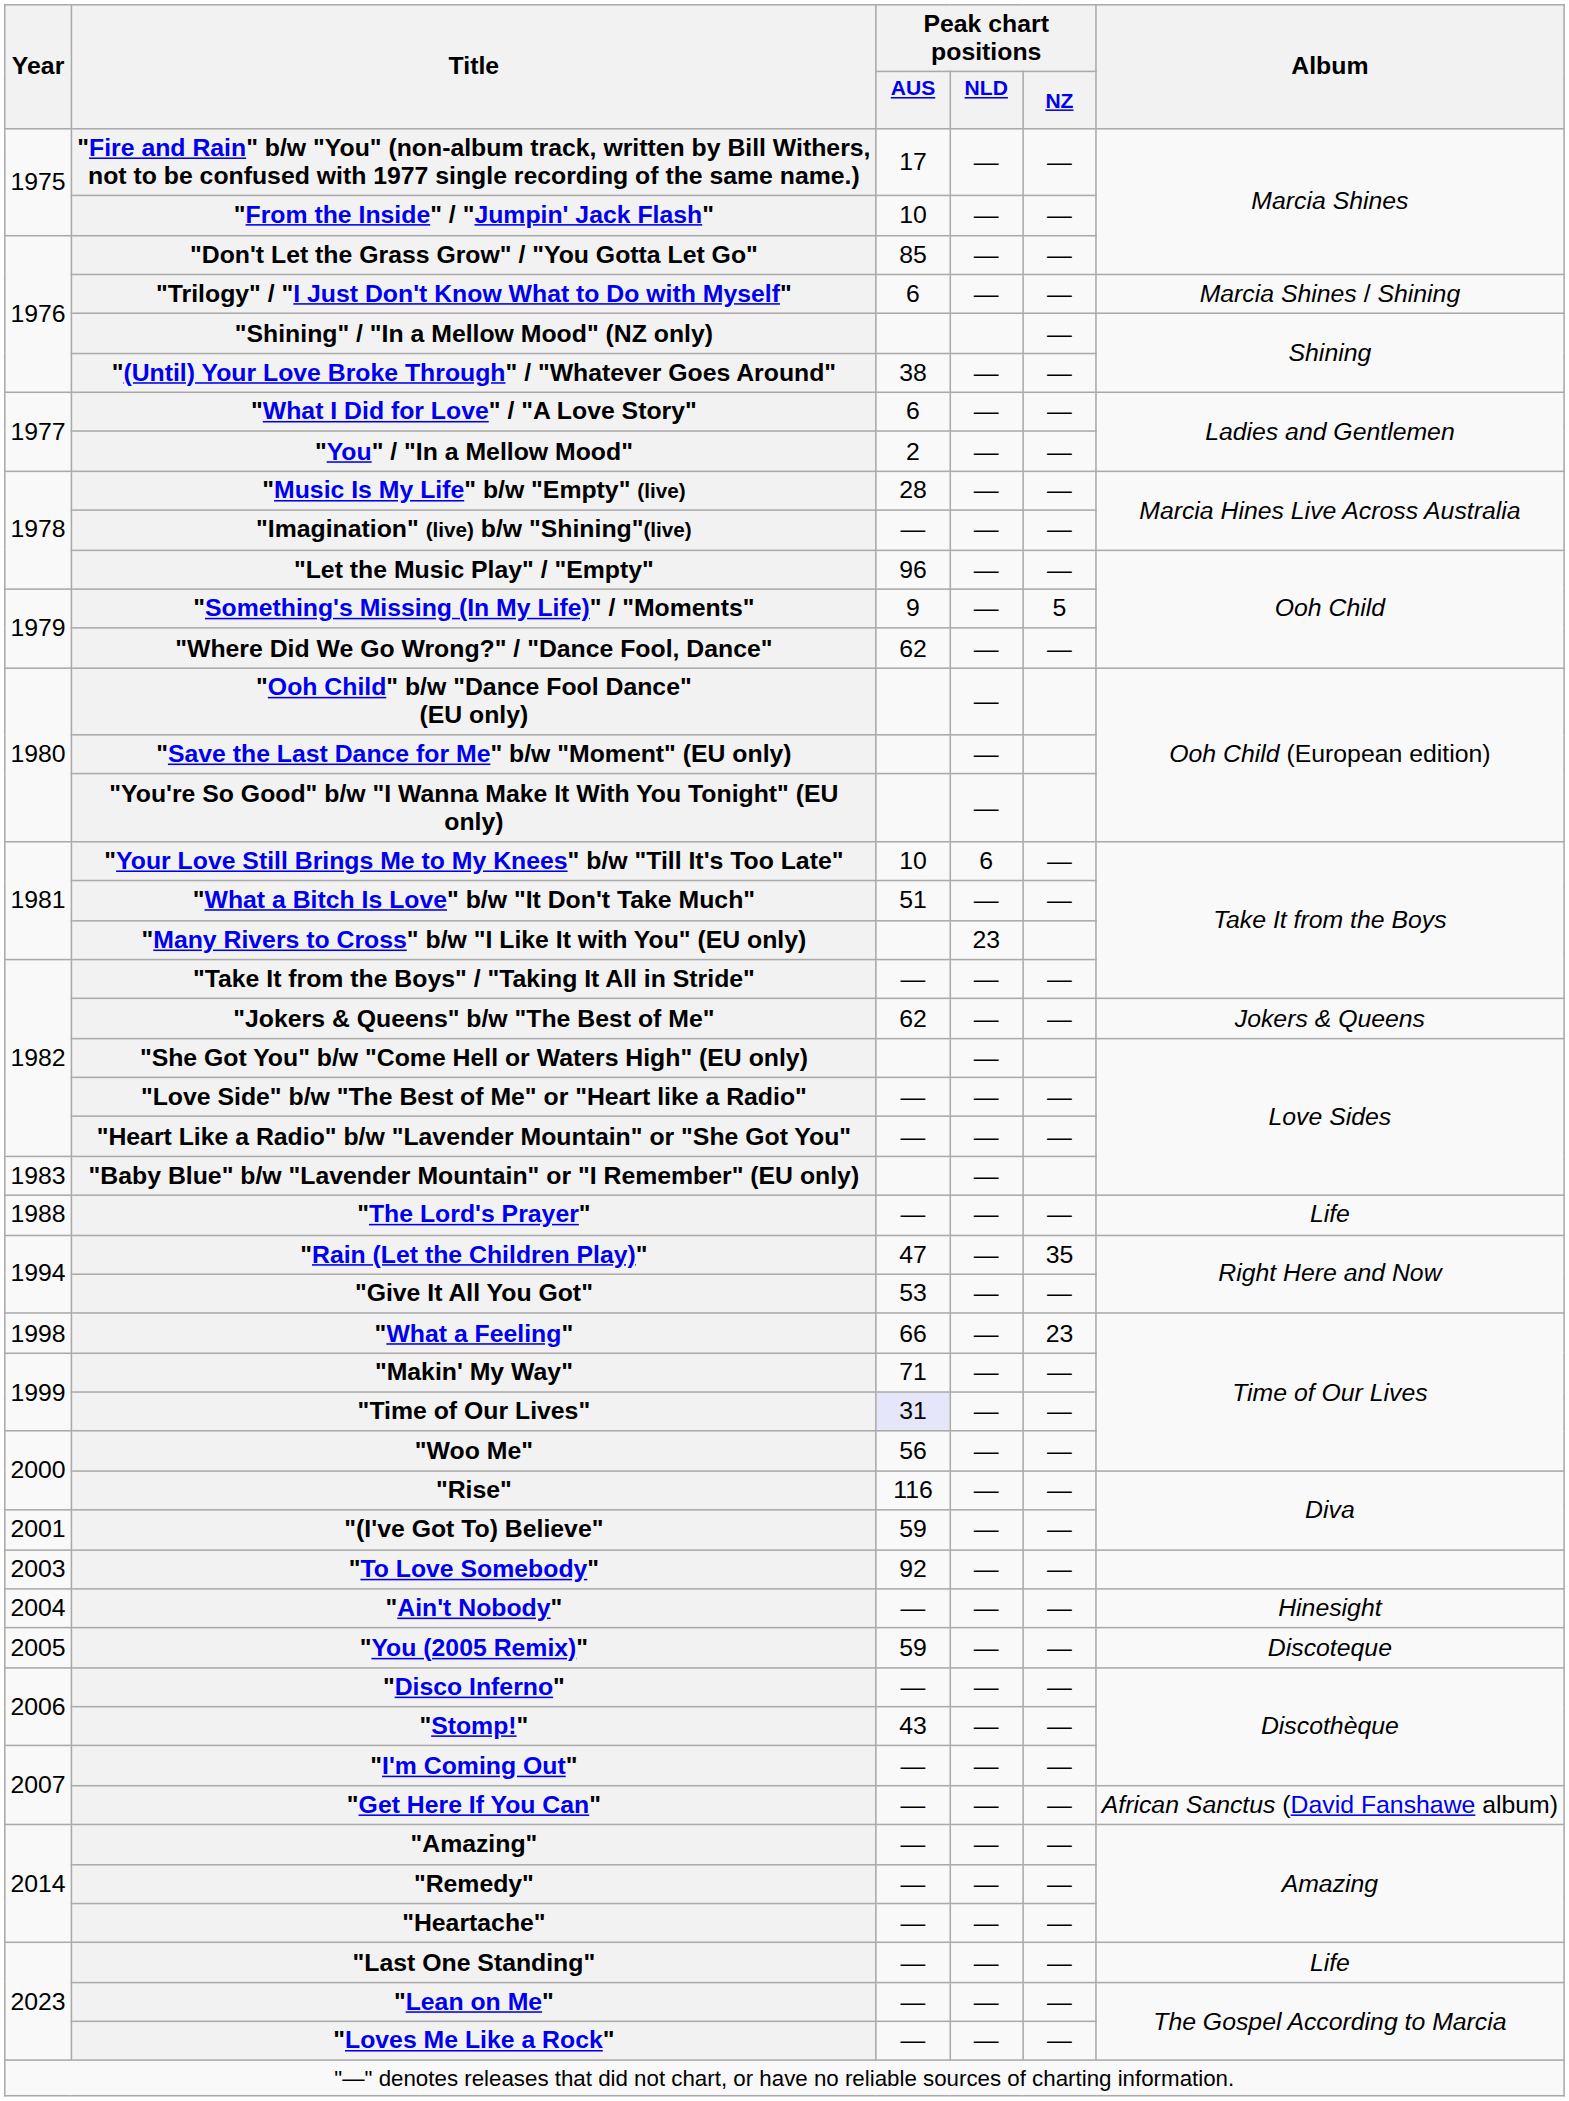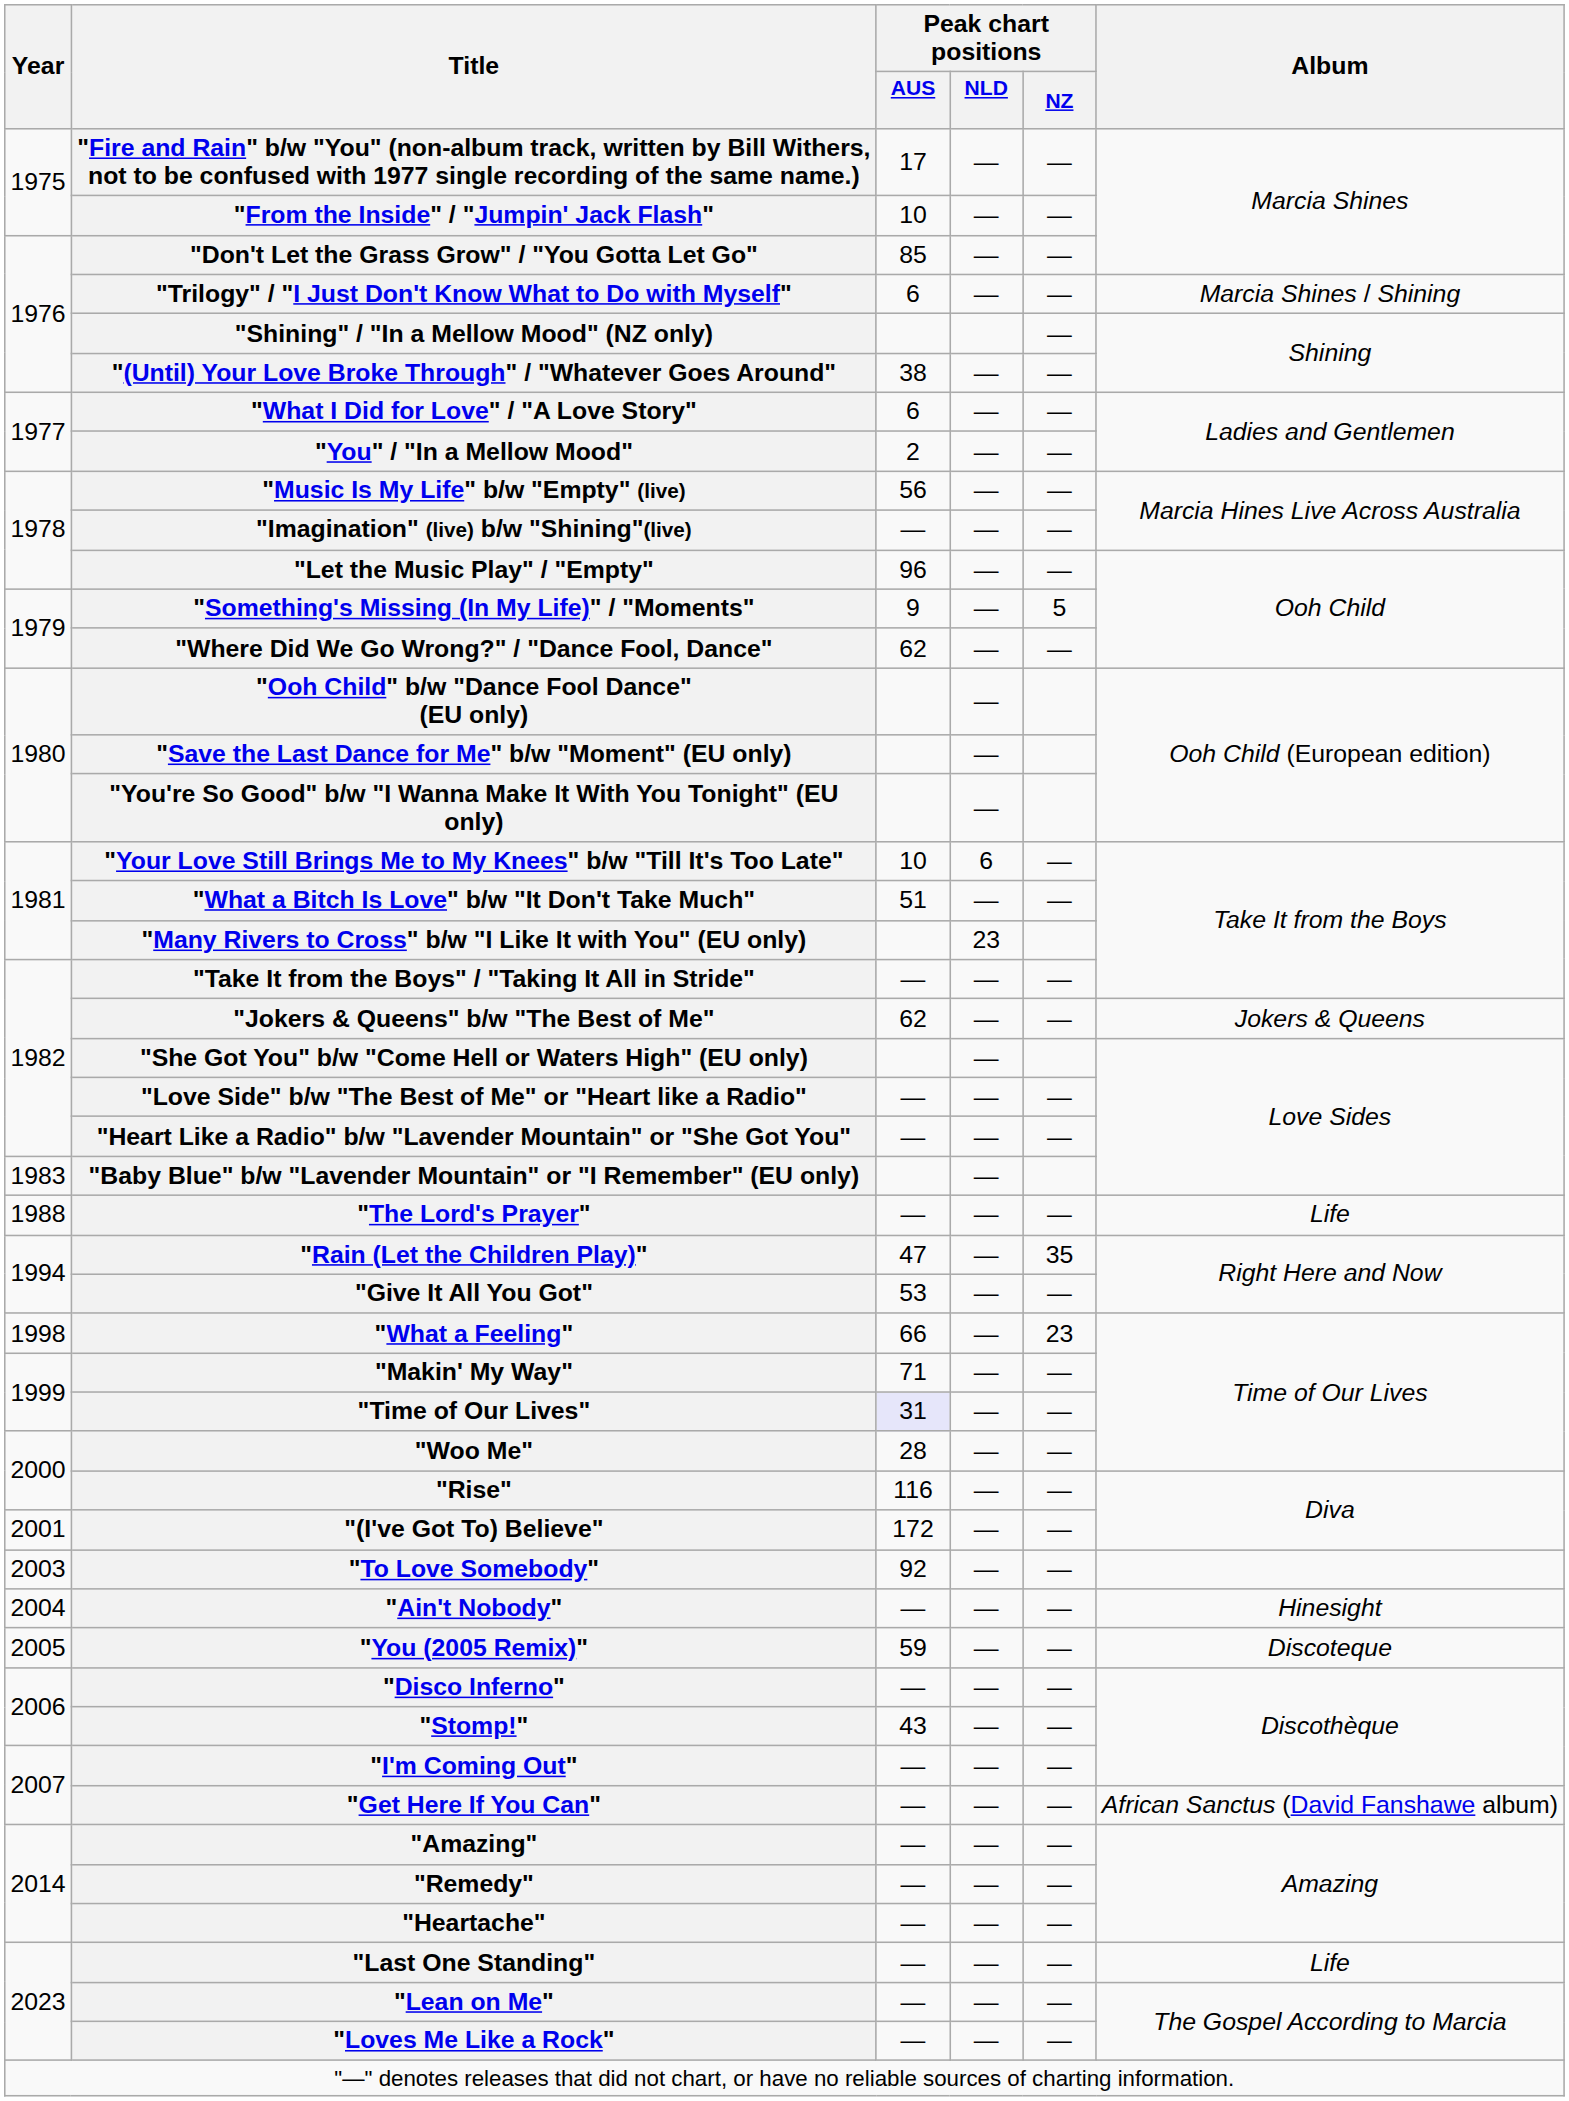 <table class="wikitable plainrowheaders" style="text-align:center;" border="1">
 <tr>
 <th scope="col" rowspan="2">Year</th>
 <th scope="col" rowspan="2" style="width:32em;">Title</th>
 <th scope="col" colspan="3">Peak chart positions</th>
 <th scope="col" rowspan="2">Album</th>
 </tr>
 <tr>
 <th scope="col" style="width:3em; font-size:85%"><a href='#'>AUS</a><br><br></th>
 <th scope="col" style="width:3em; font-size:85%"><a href='#'>NLD</a><br><br></th>
 <th scope="col" style="width:3em; font-size:85%"><a href='#'>NZ</a><br></th>
 </tr>
 <tr>
 <td rowspan="2">1975</td>
 <th scope="row">"<a href='#'>Fire and Rain</a>" b/w "You" (non-album track, written by Bill Withers, not to be confused with 1977 single recording of the same name.)</th>
 <td>17</td>
 <td>—</td>
 <td>—</td>
 <td rowspan="3"><em>Marcia Shines</em></td>
 </tr>
 <tr>
 <th scope="row">"<a href='#'>From the Inside</a>" / "<a href='#'>Jumpin' Jack Flash</a>"</th>
 <td>10</td>
 <td>—</td>
 <td>—</td>
 </tr>
 <tr>
 <td rowspan="4">1976</td>
 <th scope="row">"Don't Let the Grass Grow" / "You Gotta Let Go"</th>
 <td>85</td>
 <td>—</td>
 <td>—</td>
 </tr>
 <tr>
 <th scope="row">"Trilogy" / "<a href='#'>I Just Don't Know What to Do with Myself</a>"</th>
 <td>6</td>
 <td>—</td>
 <td>—</td>
 <td><em>Marcia Shines</em> / <em>Shining</em></td>
 </tr>
 <tr>
 <th scope="row">"Shining" / "In a Mellow Mood" (NZ only)</th>
 <td></td>
 <td></td>
 <td>—</td>
 <td rowspan="2"><em>Shining</em></td>
 </tr>
 <tr>
 <th scope="row">"<a href='#'>(Until) Your Love Broke Through</a>" / "Whatever Goes Around"</th>
 <td>38</td>
 <td>—</td>
 <td>—</td>
 </tr>
 <tr>
 <td rowspan="2">1977</td>
 <th scope="row">"<a href='#'>What I Did for Love</a>" / "A Love Story"</th>
 <td>6</td>
 <td>—</td>
 <td>—</td>
 <td rowspan="2"><em>Ladies and Gentlemen</em></td>
 </tr>
 <tr>
 <th scope="row">"<a href='#'>You</a>" / "In a Mellow Mood"</th>
 <td>2</td>
 <td>—</td>
 <td>—</td>
 </tr>
 <tr>
 <td rowspan="3">1978</td>
 <th scope="row">"<a href='#'>Music Is My Life</a>" b/w "Empty" <small>(live)</small></th>
-<td>28</td>
+<td>56</td>
 <td>—</td>
 <td>—</td>
 <td rowspan="2"><em>Marcia Hines Live Across Australia</em></td>
 </tr>
 <tr>
 <th scope="row">"Imagination" <small>(live)</small> b/w "Shining"<small>(live)</small></th>
 <td>—</td>
 <td>—</td>
 <td>—</td>
 </tr>
 <tr>
 <th scope="row">"Let the Music Play" / "Empty"</th>
 <td>96</td>
 <td>—</td>
 <td>—</td>
 <td rowspan="3"><em>Ooh Child</em></td>
 </tr>
 <tr>
 <td rowspan="2">1979</td>
 <th scope="row">"<a href='#'>Something's Missing (In My Life)</a>" / "Moments"</th>
 <td>9</td>
 <td>—</td>
 <td>5</td>
 </tr>
 <tr>
 <th scope="row">"Where Did We Go Wrong?" / "Dance Fool, Dance"</th>
 <td>62</td>
 <td>—</td>
 <td>—</td>
 </tr>
 <tr>
 <td rowspan="3">1980</td>
 <th scope="row">"<a href='#'>Ooh Child</a>" b/w "Dance Fool Dance" <br>  (EU only)</th>
 <td></td>
 <td>—</td>
 <td></td>
 <td rowspan="3"><em>Ooh Child</em> (European edition)</td>
 </tr>
 <tr>
 <th scope="row">"<a href='#'>Save the Last Dance for Me</a>" b/w "Moment" (EU only)</th>
 <td></td>
 <td>—</td>
 <td></td>
 </tr>
 <tr>
 <th scope="row">"You're So Good" b/w "I Wanna Make It With You Tonight" (EU only)</th>
 <td></td>
 <td>—</td>
 <td></td>
 </tr>
 <tr>
 <td rowspan="3">1981</td>
 <th scope="row">"<a href='#'>Your Love Still Brings Me to My Knees</a>" b/w "Till It's Too Late"</th>
 <td>10</td>
 <td>6</td>
 <td>—</td>
 <td rowspan="4"><em>Take It from the Boys</em></td>
 </tr>
 <tr>
 <th scope="row">"<a href='#'>What a Bitch Is Love</a>" b/w "It Don't Take Much"</th>
 <td>51</td>
 <td>—</td>
 <td>—</td>
 </tr>
 <tr>
 <th scope="row">"<a href='#'>Many Rivers to Cross</a>" b/w "I Like It with You" (EU only)</th>
 <td></td>
 <td>23</td>
 <td></td>
 </tr>
 <tr>
 <td rowspan="5">1982</td>
 <th scope="row">"Take It from the Boys" / "Taking It All in Stride"</th>
 <td>—</td>
 <td>—</td>
 <td>—</td>
 </tr>
 <tr>
 <th scope="row">"Jokers & Queens"  b/w "The Best of Me"</th>
 <td>62</td>
 <td>—</td>
 <td>—</td>
 <td><em>Jokers & Queens</em></td>
 </tr>
 <tr>
 <th scope="row">"She Got You" b/w "Come Hell or Waters High" (EU only)</th>
 <td></td>
 <td>—</td>
 <td></td>
 <td rowspan="4"><em>Love Sides</em></td>
 </tr>
 <tr>
 <th scope="row">"Love Side" b/w "The Best of Me" or "Heart like a Radio"</th>
 <td>—</td>
 <td>—</td>
 <td>—</td>
 </tr>
 <tr>
 <th scope="row">"Heart Like a Radio" b/w "Lavender Mountain" or "She Got You"</th>
 <td>—</td>
 <td>—</td>
 <td>—</td>
 </tr>
 <tr>
 <td>1983</td>
 <th scope="row">"Baby Blue" b/w "Lavender Mountain" or "I Remember" (EU only)</th>
 <td></td>
 <td>—</td>
 <td></td>
 </tr>
 <tr>
 <td>1988</td>
 <th scope="row">"<a href='#'>The Lord's Prayer</a>"</th>
 <td>—</td>
 <td>—</td>
 <td>—</td>
 <td><em>Life</em></td>
 </tr>
 <tr>
 <td rowspan="2">1994</td>
 <th scope="row">"<a href='#'>Rain (Let the Children Play)</a>"</th>
 <td>47</td>
 <td>—</td>
 <td>35</td>
 <td rowspan="2"><em>Right Here and Now</em></td>
 </tr>
 <tr>
 <th scope="row">"Give It All You Got"</th>
 <td>53</td>
 <td>—</td>
 <td>—</td>
 </tr>
 <tr>
 <td>1998</td>
 <th scope="row">"<a href='#'>What a Feeling</a>"</th>
 <td>66</td>
 <td>—</td>
 <td>23</td>
 <td rowspan="4"><em>Time of Our Lives</em></td>
 </tr>
 <tr>
 <td rowspan="2">1999</td>
 <th scope="row">"Makin' My Way"</th>
 <td>71</td>
 <td>—</td>
 <td>—</td>
 </tr>
 <tr>
 <th scope="row">"Time of Our Lives"</th>
 <td style="background: lavender;">31</td>
 <td>—</td>
 <td>—</td>
 </tr>
 <tr>
 <td rowspan=2>2000</td>
 <th scope="row">"Woo Me"</th>
-<td>56</td>
+<td>28</td>
 <td>—</td>
 <td>—</td>
 </tr>
 <tr>
 <th scope="row">"Rise"</th>
 <td>116</td>
 <td>—</td>
 <td>—</td>
 <td rowspan="2"><em>Diva</em></td>
 </tr>
 <tr>
 <td>2001</td>
 <th scope="row">"(I've Got To) Believe"</th>
-<td>59</td>
+<td>172</td>
 <td>—</td>
 <td>—</td>
 </tr>
 <tr>
 <td>2003</td>
 <th scope="row">"<a href='#'>To Love Somebody</a>" </th>
 <td>92</td>
 <td>—</td>
 <td>—</td>
 <td></td>
 </tr>
 <tr>
 <td>2004</td>
 <th scope="row">"<a href='#'>Ain't Nobody</a>"</th>
 <td>—</td>
 <td>—</td>
 <td>—</td>
 <td><em>Hinesight</em></td>
 </tr>
 <tr>
 <td>2005</td>
 <th scope="row">"<a href='#'>You (2005 Remix)</a>"</th>
 <td>59</td>
 <td>—</td>
 <td>—</td>
 <td><em>Discoteque</em> </td>
 </tr>
 <tr>
 <td rowspan=2>2006</td>
 <th scope="row">"<a href='#'>Disco Inferno</a>"</th>
 <td>—</td>
 <td>—</td>
 <td>—</td>
 <td rowspan="3"><em>Discothèque</em></td>
 </tr>
 <tr>
 <th scope="row">"<a href='#'>Stomp!</a>" </th>
 <td>43</td>
 <td>—</td>
 <td>—</td>
 </tr>
 <tr>
 <td rowspan=2>2007</td>
 <th scope="row">"<a href='#'>I'm Coming Out</a>"</th>
 <td>—</td>
 <td>—</td>
 <td>—</td>
 </tr>
 <tr>
 <th scope="row">"<a href='#'>Get Here If You Can</a>"</th>
 <td>—</td>
 <td>—</td>
 <td>—</td>
 <td><em>African Sanctus</em> (<a href='#'>David Fanshawe</a> album)</td>
 </tr>
 <tr>
 <td rowspan="3">2014</td>
 <th scope="row">"Amazing"</th>
 <td>—</td>
 <td>—</td>
 <td>—</td>
 <td rowspan="3"><em>Amazing</em></td>
 </tr>
 <tr>
 <th scope="row">"Remedy" </th>
 <td>—</td>
 <td>—</td>
 <td>—</td>
 </tr>
 <tr>
 <th scope="row">"Heartache" </th>
 <td>—</td>
 <td>—</td>
 <td>—</td>
 </tr>
 <tr>
 <td rowspan="3">2023</td>
 <th scope="row">"Last One Standing"</th>
 <td>—</td>
 <td>—</td>
 <td>—</td>
 <td><em>Life</em></td>
 </tr>
 <tr>
 <th scope="row">"<a href='#'>Lean on Me</a>"</th>
 <td>—</td>
 <td>—</td>
 <td>—</td>
 <td rowspan="2"><em>The Gospel According to Marcia</em></td>
 </tr>
 <tr>
 <th scope="row">"<a href='#'>Loves Me Like a Rock</a>"</th>
 <td>—</td>
 <td>—</td>
 <td>—</td>
 </tr>
 <tr>
 <td colspan="10" style="font-size:90%;">"—" denotes releases that did not chart, or have no reliable sources of charting information.</td>
 </tr>
 </table>
